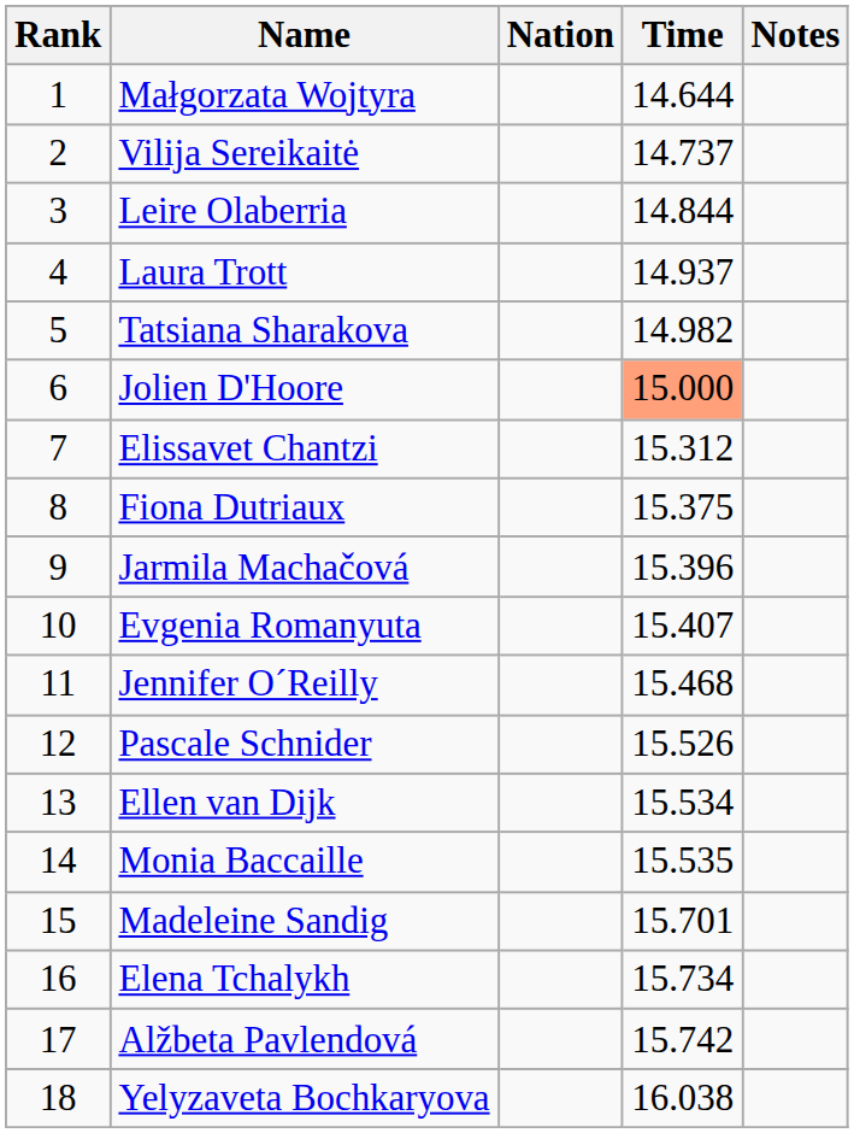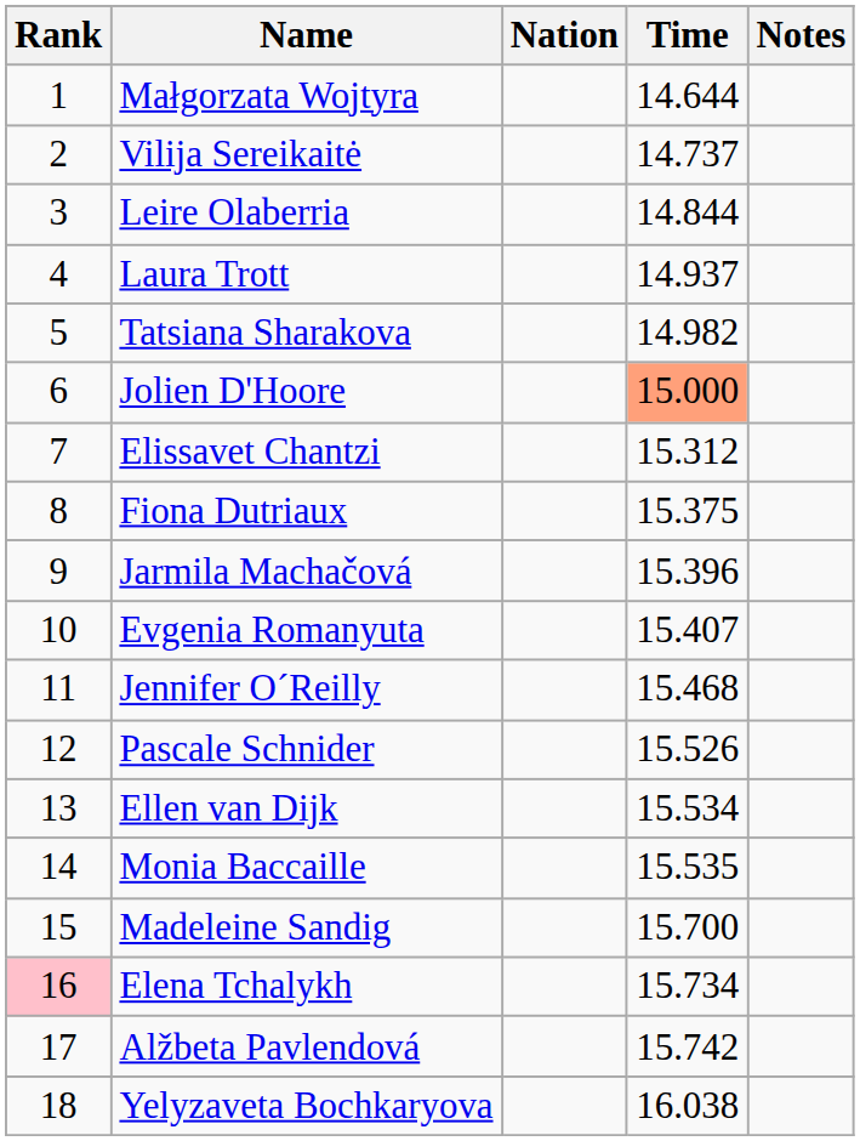 <table class="wikitable sortable" style="text-align:center">
 <tr>
 <th>Rank</th>
 <th>Name</th>
 <th>Nation</th>
 <th>Time</th>
 <th>Notes</th>
 </tr>
 <tr>
 <td>1</td>
 <td align=left><a href='#'>Małgorzata Wojtyra</a></td>
 <td align=left></td>
 <td>14.644</td>
 <td></td>
 </tr>
 <tr>
 <td>2</td>
 <td align=left><a href='#'>Vilija Sereikaitė</a></td>
 <td align=left></td>
 <td>14.737</td>
 <td></td>
 </tr>
 <tr>
 <td>3</td>
 <td align=left><a href='#'>Leire Olaberria</a></td>
 <td align=left></td>
 <td>14.844</td>
 <td></td>
 </tr>
 <tr>
 <td>4</td>
 <td align=left><a href='#'>Laura Trott</a></td>
 <td align=left></td>
 <td>14.937</td>
 <td></td>
 </tr>
 <tr>
 <td>5</td>
 <td align=left><a href='#'>Tatsiana Sharakova</a></td>
 <td align=left></td>
 <td>14.982</td>
 <td></td>
 </tr>
 <tr>
 <td>6</td>
 <td align=left><a href='#'>Jolien D'Hoore</a></td>
 <td align=left></td>
 <td style="background: lightsalmon;">15.000</td>
 <td></td>
 </tr>
 <tr>
 <td>7</td>
 <td align=left><a href='#'>Elissavet Chantzi</a></td>
 <td align=left></td>
 <td>15.312</td>
 <td></td>
 </tr>
 <tr>
 <td>8</td>
 <td align=left><a href='#'>Fiona Dutriaux</a></td>
 <td align=left></td>
 <td>15.375</td>
 <td></td>
 </tr>
 <tr>
 <td>9</td>
 <td align=left><a href='#'>Jarmila Machačová</a></td>
 <td align=left></td>
 <td>15.396</td>
 <td></td>
 </tr>
 <tr>
 <td>10</td>
 <td align=left><a href='#'>Evgenia Romanyuta</a></td>
 <td align=left></td>
 <td>15.407</td>
 <td></td>
 </tr>
 <tr>
 <td>11</td>
 <td align=left><a href='#'>Jennifer O´Reilly</a></td>
 <td align=left></td>
 <td>15.468</td>
 <td></td>
 </tr>
 <tr>
 <td>12</td>
 <td align=left><a href='#'>Pascale Schnider</a></td>
 <td align=left></td>
 <td>15.526</td>
 <td></td>
 </tr>
 <tr>
 <td>13</td>
 <td align=left><a href='#'>Ellen van Dijk</a></td>
 <td align=left></td>
 <td>15.534</td>
 <td></td>
 </tr>
 <tr>
 <td>14</td>
 <td align=left><a href='#'>Monia Baccaille</a></td>
 <td align=left></td>
 <td>15.535</td>
 <td></td>
 </tr>
 <tr>
 <td>15</td>
 <td align=left><a href='#'>Madeleine Sandig</a></td>
 <td align=left></td>
-<td>15.701</td>
+<td>15.700</td>
 <td></td>
 </tr>
 <tr>
-<td>16</td>
+<td style="background: pink;">16</td>
 <td align=left><a href='#'>Elena Tchalykh</a></td>
 <td align=left></td>
 <td>15.734</td>
 <td></td>
 </tr>
 <tr>
 <td>17</td>
 <td align=left><a href='#'>Alžbeta Pavlendová</a></td>
 <td align=left></td>
 <td>15.742</td>
 <td></td>
 </tr>
 <tr>
 <td>18</td>
 <td align=left><a href='#'>Yelyzaveta Bochkaryova</a></td>
 <td align=left></td>
 <td>16.038</td>
 <td></td>
 </tr>
 </table>
